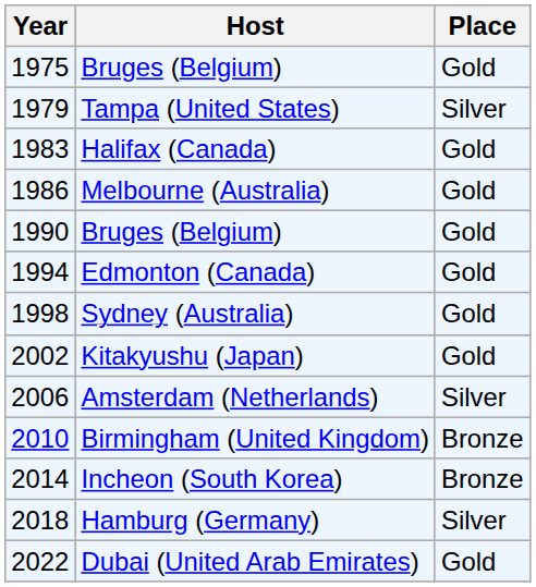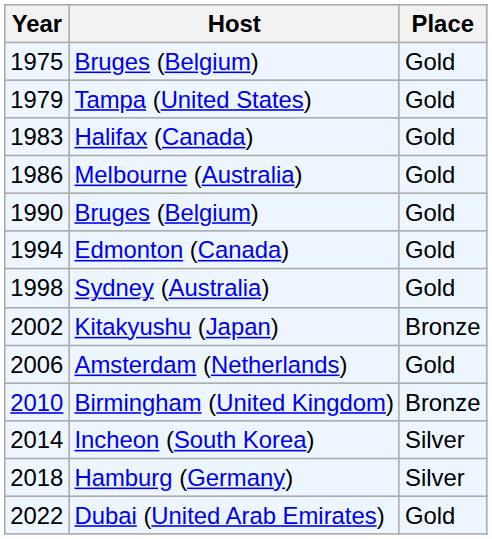 <table class="wikitable" style="font-size: 95%">
 <tr style="background:#efefef">
 <th>Year</th>
 <th>Host</th>
 <th>Place</th>
 </tr>
 <tr bgcolor=#EDF6FF>
 <td>1975</td>
 <td><a href='#'>Bruges</a> (<a href='#'>Belgium</a>)</td>
 <td>Gold</td>
 </tr>
 <tr bgcolor=#EDF6FF>
 <td>1979</td>
 <td><a href='#'>Tampa</a> (<a href='#'>United States</a>)</td>
-<td>Silver</td>
+<td>Gold</td>
 </tr>
 <tr bgcolor=#EDF6FF>
 <td>1983</td>
 <td><a href='#'>Halifax</a> (<a href='#'>Canada</a>)</td>
 <td>Gold</td>
 </tr>
 <tr bgcolor=#EDF6FF>
 <td>1986</td>
 <td><a href='#'>Melbourne</a> (<a href='#'>Australia</a>)</td>
 <td>Gold</td>
 </tr>
 <tr bgcolor=#EDF6FF>
 <td>1990</td>
 <td><a href='#'>Bruges</a> (<a href='#'>Belgium</a>)</td>
 <td>Gold</td>
 </tr>
 <tr bgcolor=#EDF6FF>
 <td>1994</td>
 <td><a href='#'>Edmonton</a> (<a href='#'>Canada</a>)</td>
 <td>Gold</td>
 </tr>
 <tr bgcolor=#EDF6FF>
 <td>1998</td>
 <td><a href='#'>Sydney</a> (<a href='#'>Australia</a>)</td>
 <td>Gold</td>
 </tr>
 <tr bgcolor=#EDF6FF>
 <td>2002</td>
 <td><a href='#'>Kitakyushu</a> (<a href='#'>Japan</a>)</td>
-<td>Gold</td>
+<td>Bronze</td>
 </tr>
 <tr bgcolor=#EDF6FF>
 <td>2006</td>
 <td><a href='#'>Amsterdam</a> (<a href='#'>Netherlands</a>)</td>
-<td>Silver</td>
+<td>Gold</td>
 </tr>
 <tr bgcolor=#EDF6FF>
 <td><a href='#'>2010</a></td>
 <td><a href='#'>Birmingham</a> (<a href='#'>United Kingdom</a>)</td>
 <td>Bronze</td>
 </tr>
 <tr bgcolor=#EDF6FF>
 <td>2014</td>
 <td><a href='#'>Incheon</a> (<a href='#'>South Korea</a>)</td>
-<td>Bronze</td>
+<td>Silver</td>
 </tr>
 <tr bgcolor=#EDF6FF>
 <td>2018</td>
 <td><a href='#'>Hamburg</a> (<a href='#'>Germany</a>)</td>
 <td>Silver</td>
 </tr>
 <tr bgcolor=#EDF6FF>
 <td>2022</td>
 <td><a href='#'>Dubai</a> (<a href='#'>United Arab Emirates</a>)</td>
 <td>Gold</td>
 </tr>
 </table>
